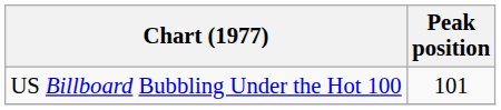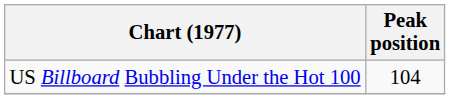 <table class="wikitable">
 <tr>
 <th>Chart (1977)</th>
 <th>Peak<br>position</th>
 </tr>
 <tr>
 <td>US <em><a href='#'>Billboard</a></em> <a href='#'>Bubbling Under the Hot 100</a></td>
-<td style="text-align:center;">101</td>
+<td style="text-align:center;">104</td>
 </tr>
 <tr>
 </tr>
 </table>
